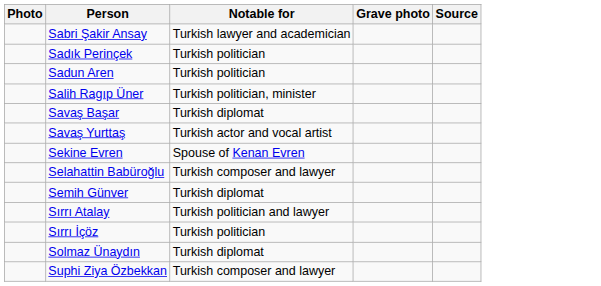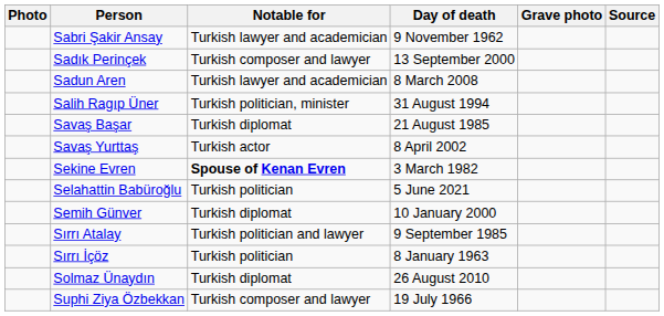 <table class="wikitable sortable">
 <tr>
 <th scope=col>Photo</th>
 <th scope=col>Person</th>
 <th scope=col>Notable for</th>
+<th scope=col>Day of death</th>
 <th scope=col>Grave photo</th>
 <th scope=col>Source</th>
 </tr>
 <tr>
 <td></td>
 <td><a href='#'>Sabri Şakir Ansay</a></td>
 <td>Turkish lawyer and academician</td>
+<td>9 November 1962</td>
 <td></td>
 <td></td>
 </tr>
 <tr>
 <td></td>
 <td><a href='#'>Sadık Perinçek</a></td>
-<td>Turkish politician</td>
+<td>Turkish composer and lawyer</td>
+<td>13 September 2000</td>
 <td></td>
 <td></td>
 </tr>
 <tr>
 <td></td>
 <td><a href='#'>Sadun Aren</a></td>
-<td>Turkish politician</td>
+<td>Turkish lawyer and academician</td>
+<td>8 March 2008</td>
 <td></td>
 <td></td>
 </tr>
 <tr>
 <td></td>
 <td><a href='#'>Salih Ragıp Üner</a></td>
 <td>Turkish politician, minister</td>
+<td>31 August 1994</td>
 <td></td>
 <td></td>
 </tr>
 <tr>
 <td></td>
 <td><a href='#'>Savaş Başar</a></td>
 <td>Turkish diplomat</td>
+<td>21 August 1985</td>
 <td></td>
 <td></td>
 </tr>
 <tr>
 <td></td>
 <td><a href='#'>Savaş Yurttaş</a></td>
-<td>Turkish actor and vocal artist</td>
+<td>Turkish actor</td>
+<td>8 April 2002</td>
 <td></td>
 <td></td>
 </tr>
 <tr>
 <td></td>
 <td><a href='#'>Sekine Evren</a></td>
-<td>Spouse of <a href='#'>Kenan Evren</a></td>
+<td><strong>Spouse of <a href='#'>Kenan Evren</a></strong></td>
+<td>3 March 1982</td>
 <td></td>
 <td></td>
 </tr>
 <tr>
 <td></td>
 <td><a href='#'>Selahattin Babüroğlu</a></td>
-<td>Turkish composer and lawyer</td>
+<td>Turkish politician</td>
+<td>5 June 2021</td>
 <td></td>
 <td></td>
 </tr>
 <tr>
 <td></td>
 <td><a href='#'>Semih Günver</a></td>
 <td>Turkish diplomat</td>
+<td>10 January 2000</td>
 <td></td>
 <td></td>
 </tr>
 <tr>
 <td></td>
 <td><a href='#'>Sırrı Atalay</a></td>
 <td>Turkish politician and lawyer</td>
+<td>9 September 1985</td>
 <td></td>
 <td></td>
 </tr>
 <tr>
 <td></td>
 <td><a href='#'>Sırrı İçöz</a></td>
 <td>Turkish politician</td>
+<td>8 January 1963</td>
 <td></td>
 <td></td>
 </tr>
 <tr>
 <td></td>
 <td><a href='#'>Solmaz Ünaydın</a></td>
 <td>Turkish diplomat</td>
+<td>26 August 2010</td>
 <td></td>
 <td></td>
 </tr>
 <tr>
 <td></td>
 <td><a href='#'>Suphi Ziya Özbekkan</a></td>
 <td>Turkish composer and lawyer</td>
+<td>19 July 1966</td>
 <td></td>
 <td></td>
 </tr>
 </table>
